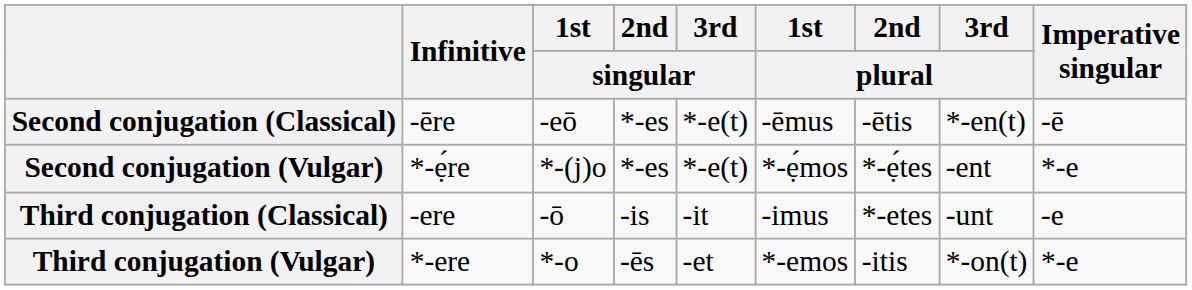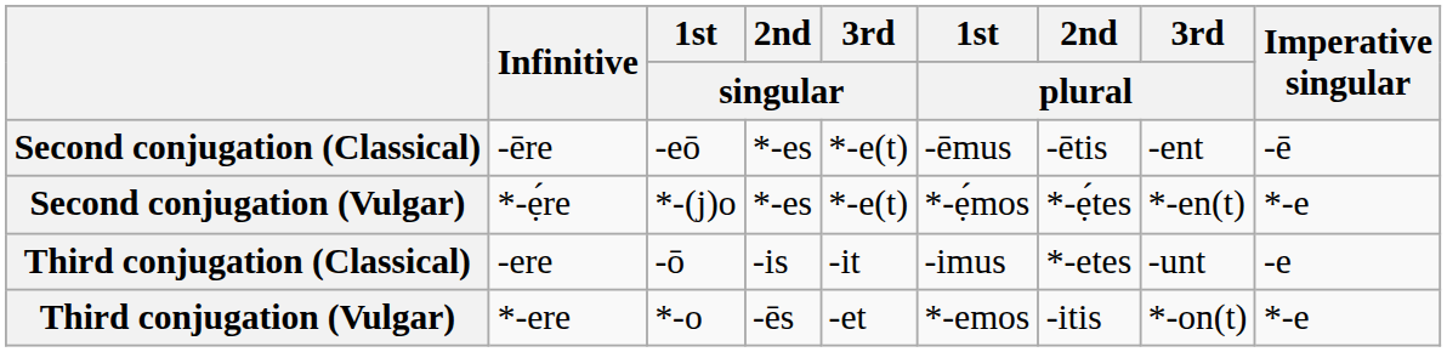 <table class="wikitable">
 <tr>
 <th rowspan="2"></th>
 <th rowspan="2">Infinitive</th>
 <th>1st</th>
 <th>2nd</th>
 <th>3rd</th>
 <th>1st</th>
 <th>2nd</th>
 <th>3rd</th>
 <th rowspan="2">Imperative<br>singular</th>
 </tr>
 <tr>
 <th colspan="3">singular</th>
 <th colspan="3">plural</th>
 </tr>
 <tr>
 <th>Second conjugation (Classical)</th>
 <td>-ēre</td>
 <td>-eō</td>
 <td>*-es</td>
 <td>*-e(t)</td>
 <td>-ēmus</td>
 <td>-ētis</td>
-<td>*-en(t)</td>
+<td>-ent</td>
 <td>-ē</td>
 </tr>
 <tr>
 <th>Second conjugation (Vulgar)</th>
 <td>*-ẹ́re</td>
 <td>*-(j)o</td>
 <td>*-es</td>
 <td>*-e(t)</td>
 <td>*-ẹ́mos</td>
 <td>*-ẹ́tes</td>
-<td>-ent</td>
+<td>*-en(t)</td>
 <td>*-e</td>
 </tr>
 <tr>
 <th>Third conjugation (Classical)</th>
 <td>-ere</td>
 <td>-ō</td>
 <td>-is</td>
 <td>-it</td>
 <td>-imus</td>
 <td>*-etes</td>
 <td>-unt</td>
 <td>-e</td>
 </tr>
 <tr>
 <th>Third conjugation (Vulgar)</th>
 <td>*-ere</td>
 <td>*-o</td>
 <td>-ēs</td>
 <td>-et</td>
 <td>*-emos</td>
 <td>-itis</td>
 <td>*-on(t)</td>
 <td>*-e</td>
 </tr>
 </table>
